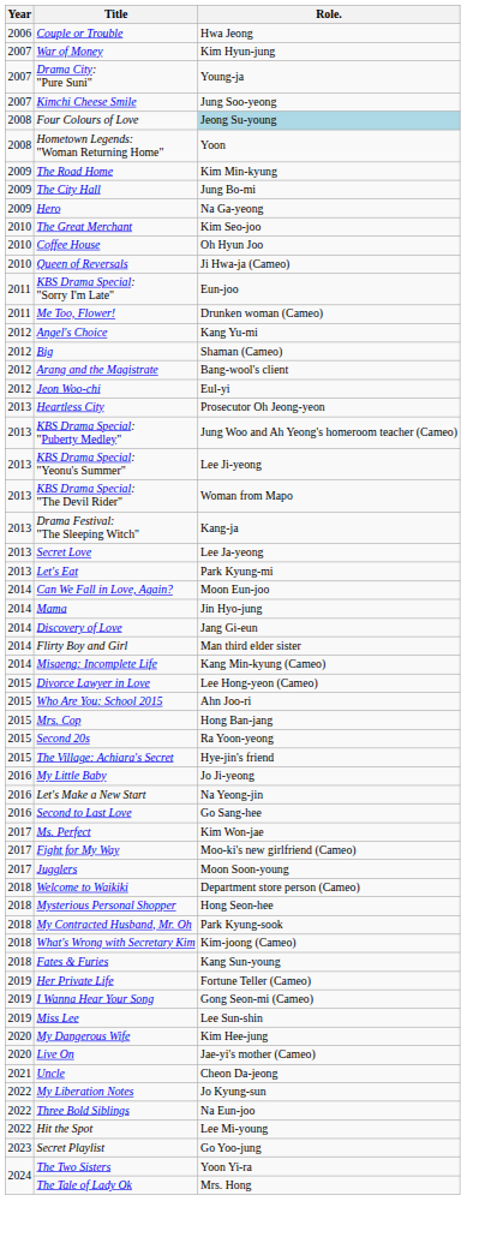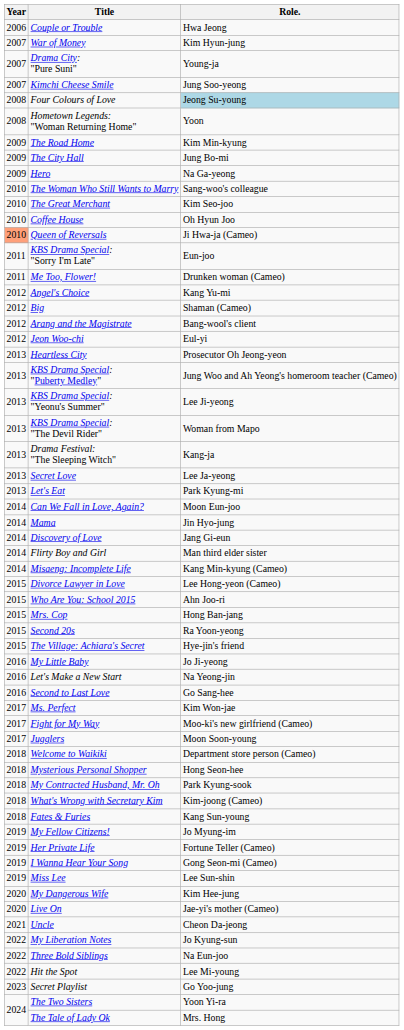 <table class="wikitable">
 <tr>
 <th>Year</th>
 <th>Title</th>
 <th>Role.</th>
 </tr>
 <tr>
 <td>2006</td>
 <td><em><a href='#'>Couple or Trouble</a></em></td>
 <td>Hwa Jeong</td>
 </tr>
 <tr>
 <td>2007</td>
 <td><em><a href='#'>War of Money</a></em></td>
 <td>Kim Hyun-jung</td>
 </tr>
 <tr>
 <td>2007</td>
 <td><em><a href='#'>Drama City</a>:</em><br>"Pure Suni"</td>
 <td>Young-ja</td>
 </tr>
 <tr>
 <td>2007</td>
 <td><em><a href='#'>Kimchi Cheese Smile</a></em></td>
 <td>Jung Soo-yeong</td>
 </tr>
 <tr>
 <td>2008</td>
 <td><em>Four Colours of Love</em></td>
 <td style="background: lightblue;">Jeong Su-young</td>
 </tr>
 <tr>
 <td>2008</td>
 <td><em>Hometown Legends:</em><br>"Woman Returning Home"</td>
 <td>Yoon</td>
 </tr>
 <tr>
 <td>2009</td>
 <td><em><a href='#'>The Road Home</a></em></td>
 <td>Kim Min-kyung</td>
 </tr>
 <tr>
 <td>2009</td>
 <td><em><a href='#'>The City Hall</a></em></td>
 <td>Jung Bo-mi</td>
 </tr>
 <tr>
 <td>2009</td>
 <td><em><a href='#'>Hero</a></em></td>
 <td>Na Ga-yeong</td>
 </tr>
 <tr>
 <td>2010</td>
+<td><em><a href='#'>The Woman Who Still Wants to Marry</a></em></td>
+<td>Sang-woo's colleague</td>
+</tr>
+<tr>
+<td>2010</td>
 <td><em><a href='#'>The Great Merchant</a></em></td>
 <td>Kim Seo-joo</td>
 </tr>
 <tr>
 <td>2010</td>
 <td><em><a href='#'>Coffee House</a></em></td>
 <td>Oh Hyun Joo</td>
 </tr>
 <tr>
-<td>2010</td>
+<td style="background: lightsalmon;">2010</td>
 <td><em><a href='#'>Queen of Reversals</a></em></td>
 <td>Ji Hwa-ja (Cameo)</td>
 </tr>
 <tr>
 <td>2011</td>
 <td><em><a href='#'>KBS Drama Special</a>:</em><br>"Sorry I'm Late"</td>
 <td>Eun-joo</td>
 </tr>
 <tr>
 <td>2011</td>
 <td><em><a href='#'>Me Too, Flower!</a></em></td>
 <td>Drunken woman (Cameo)</td>
 </tr>
 <tr>
 <td>2012</td>
 <td><em><a href='#'>Angel's Choice</a></em></td>
 <td>Kang Yu-mi</td>
 </tr>
 <tr>
 <td>2012</td>
 <td><em><a href='#'>Big</a></em></td>
 <td>Shaman (Cameo)</td>
 </tr>
 <tr>
 <td>2012</td>
 <td><em><a href='#'>Arang and the Magistrate</a></em></td>
 <td>Bang-wool's client</td>
 </tr>
 <tr>
 <td>2012</td>
 <td><em><a href='#'>Jeon Woo-chi</a></em></td>
 <td>Eul-yi</td>
 </tr>
 <tr>
 <td>2013</td>
 <td><em><a href='#'>Heartless City</a></em></td>
 <td>Prosecutor Oh Jeong-yeon</td>
 </tr>
 <tr>
 <td>2013</td>
 <td><em><a href='#'>KBS Drama Special</a>:</em><br>"<a href='#'>Puberty Medley</a>"</td>
 <td>Jung Woo and Ah Yeong's homeroom teacher (Cameo)</td>
 </tr>
 <tr>
 <td>2013</td>
 <td><em><a href='#'>KBS Drama Special</a>:</em><br>"Yeonu's Summer"</td>
 <td>Lee Ji-yeong</td>
 </tr>
 <tr>
 <td>2013</td>
 <td><em><a href='#'>KBS Drama Special</a>:</em><br>"The Devil Rider"</td>
 <td>Woman from Mapo</td>
 </tr>
 <tr>
 <td>2013</td>
 <td><em>Drama Festival:</em><br>"The Sleeping Witch"</td>
 <td>Kang-ja</td>
 </tr>
 <tr>
 <td>2013</td>
 <td><em><a href='#'>Secret Love</a></em></td>
 <td>Lee Ja-yeong</td>
 </tr>
 <tr>
 <td>2013</td>
 <td><em><a href='#'>Let's Eat</a></em></td>
 <td>Park Kyung-mi</td>
 </tr>
 <tr>
 <td>2014</td>
 <td><em><a href='#'>Can We Fall in Love, Again?</a></em></td>
 <td>Moon Eun-joo</td>
 </tr>
 <tr>
 <td>2014</td>
 <td><em><a href='#'>Mama</a></em></td>
 <td>Jin Hyo-jung</td>
 </tr>
 <tr>
 <td>2014</td>
 <td><em><a href='#'>Discovery of Love</a></em></td>
 <td>Jang Gi-eun</td>
 </tr>
 <tr>
 <td>2014</td>
 <td><em>Flirty Boy and Girl</em></td>
 <td>Man third elder sister</td>
 </tr>
 <tr>
 <td>2014</td>
 <td><em><a href='#'>Misaeng: Incomplete Life</a></em></td>
 <td>Kang Min-kyung (Cameo)</td>
 </tr>
 <tr>
 <td>2015</td>
 <td><em><a href='#'>Divorce Lawyer in Love</a></em></td>
 <td>Lee Hong-yeon (Cameo)</td>
 </tr>
 <tr>
 <td>2015</td>
 <td><em><a href='#'>Who Are You: School 2015</a></em></td>
 <td>Ahn Joo-ri</td>
 </tr>
 <tr>
 <td>2015</td>
 <td><em><a href='#'>Mrs. Cop</a></em></td>
 <td>Hong Ban-jang</td>
 </tr>
 <tr>
 <td>2015</td>
 <td><em><a href='#'>Second 20s</a></em></td>
 <td>Ra Yoon-yeong</td>
 </tr>
 <tr>
 <td>2015</td>
 <td><em><a href='#'>The Village: Achiara's Secret</a></em></td>
 <td>Hye-jin's friend</td>
 </tr>
 <tr>
 <td>2016</td>
 <td><em><a href='#'>My Little Baby</a></em></td>
 <td>Jo Ji-yeong</td>
 </tr>
 <tr>
 <td>2016</td>
 <td><em>Let's Make a New Start</em></td>
 <td>Na Yeong-jin</td>
 </tr>
 <tr>
 <td>2016</td>
 <td><em><a href='#'>Second to Last Love</a></em></td>
 <td>Go Sang-hee</td>
 </tr>
 <tr>
 <td>2017</td>
 <td><em><a href='#'>Ms. Perfect</a></em></td>
 <td>Kim Won-jae</td>
 </tr>
 <tr>
 <td>2017</td>
 <td><em><a href='#'>Fight for My Way</a></em></td>
 <td>Moo-ki's new girlfriend (Cameo)</td>
 </tr>
 <tr>
 <td>2017</td>
 <td><em><a href='#'>Jugglers</a></em></td>
 <td>Moon Soon-young</td>
 </tr>
 <tr>
 <td>2018</td>
 <td><em><a href='#'>Welcome to Waikiki</a></em></td>
 <td>Department store person (Cameo)</td>
 </tr>
 <tr>
 <td>2018</td>
 <td><em><a href='#'>Mysterious Personal Shopper</a></em></td>
 <td>Hong Seon-hee</td>
 </tr>
 <tr>
 <td>2018</td>
 <td><em><a href='#'>My Contracted Husband, Mr. Oh</a></em></td>
 <td>Park Kyung-sook</td>
 </tr>
 <tr>
 <td>2018</td>
 <td><em><a href='#'>What's Wrong with Secretary Kim</a></em></td>
 <td>Kim-joong (Cameo)</td>
 </tr>
 <tr>
 <td>2018</td>
 <td><em><a href='#'>Fates & Furies</a></em></td>
 <td>Kang Sun-young</td>
 </tr>
 <tr>
 <td>2019</td>
+<td><em><a href='#'>My Fellow Citizens!</a></em></td>
+<td>Jo Myung-im</td>
+</tr>
+<tr>
+<td>2019</td>
 <td><em><a href='#'>Her Private Life</a></em></td>
 <td>Fortune Teller (Cameo)</td>
 </tr>
 <tr>
 <td>2019</td>
 <td><em><a href='#'>I Wanna Hear Your Song</a></em></td>
 <td>Gong Seon-mi (Cameo)</td>
 </tr>
 <tr>
 <td>2019</td>
 <td><em><a href='#'>Miss Lee</a></em></td>
 <td>Lee Sun-shin</td>
 </tr>
 <tr>
 <td>2020</td>
 <td><em><a href='#'>My Dangerous Wife</a></em></td>
 <td>Kim Hee-jung</td>
 </tr>
 <tr>
 <td>2020</td>
 <td><em><a href='#'>Live On</a></em></td>
 <td>Jae-yi's mother (Cameo)</td>
 </tr>
 <tr>
 <td>2021</td>
 <td><em><a href='#'>Uncle</a></em></td>
 <td>Cheon Da-jeong</td>
 </tr>
 <tr>
 <td>2022</td>
 <td><em><a href='#'>My Liberation Notes</a></em></td>
 <td>Jo Kyung-sun</td>
 </tr>
 <tr>
 <td>2022</td>
 <td><em><a href='#'>Three Bold Siblings</a></em></td>
 <td>Na Eun-joo</td>
 </tr>
 <tr>
 <td>2022</td>
 <td><em>Hit the Spot</em></td>
 <td>Lee Mi-young</td>
 </tr>
 <tr>
 <td>2023</td>
 <td><em>Secret Playlist</em></td>
 <td>Go Yoo-jung</td>
 </tr>
 <tr>
 <td rowspan="2">2024</td>
 <td><em><a href='#'>The Two Sisters</a></em></td>
 <td>Yoon Yi-ra</td>
 </tr>
 <tr>
 <td><em><a href='#'>The Tale of Lady Ok</a></em></td>
 <td>Mrs. Hong</td>
 </tr>
 </table>
